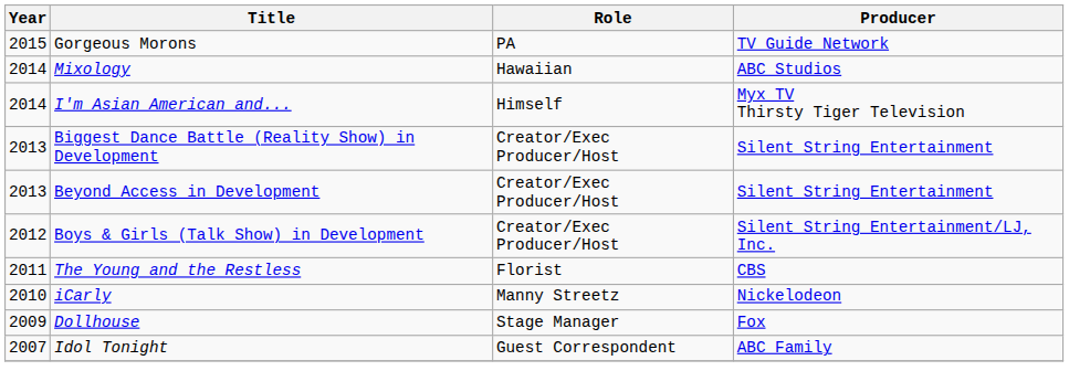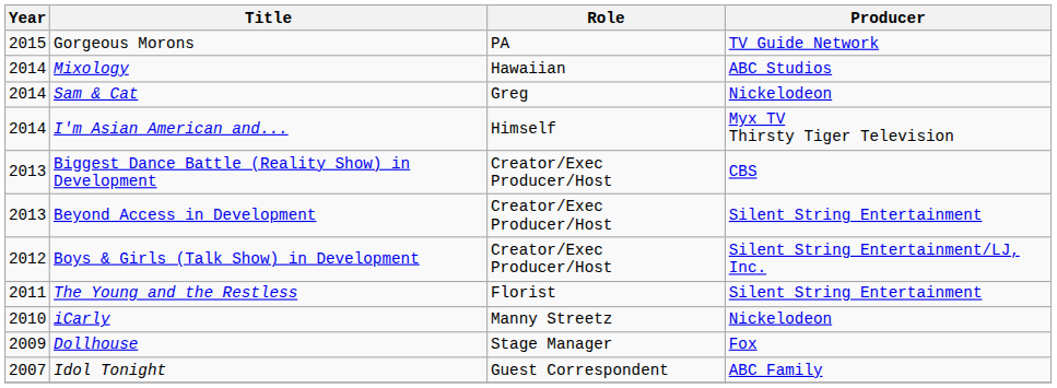 <table class="wikitable">
 <tr>
 <th>Year</th>
 <th>Title</th>
 <th>Role</th>
 <th>Producer</th>
 </tr>
 <tr>
 <td>2015</td>
 <td>Gorgeous Morons</td>
 <td>PA</td>
 <td><a href='#'>TV Guide Network</a></td>
 </tr>
 <tr>
 <td>2014</td>
 <td><em><a href='#'>Mixology</a></em></td>
 <td>Hawaiian</td>
 <td><a href='#'>ABC Studios</a></td>
 </tr>
 <tr>
 <td>2014</td>
+<td><em><a href='#'>Sam & Cat</a></em></td>
+<td>Greg</td>
+<td><a href='#'>Nickelodeon</a></td>
+</tr>
+<tr>
+<td>2014</td>
 <td><em><a href='#'>I'm Asian American and...</a></em></td>
 <td>Himself</td>
 <td><a href='#'>Myx TV</a> <br>Thirsty Tiger Television</td>
 </tr>
 <tr>
 <td>2013</td>
 <td><a href='#'>Biggest Dance Battle (Reality Show) in Development</a></td>
 <td>Creator/Exec Producer/Host</td>
-<td><a href='#'>Silent String Entertainment</a></td>
+<td><a href='#'>CBS</a></td>
 </tr>
 <tr>
 <td>2013</td>
 <td><a href='#'>Beyond Access in Development</a></td>
 <td>Creator/Exec Producer/Host</td>
 <td><a href='#'>Silent String Entertainment</a></td>
 </tr>
 <tr>
 <td>2012</td>
 <td><a href='#'>Boys & Girls (Talk Show) in Development</a></td>
 <td>Creator/Exec Producer/Host</td>
 <td><a href='#'>Silent String Entertainment/LJ, Inc.</a></td>
 </tr>
 <tr>
 <td>2011</td>
 <td><em><a href='#'>The Young and the Restless</a></em></td>
 <td>Florist</td>
-<td><a href='#'>CBS</a></td>
+<td><a href='#'>Silent String Entertainment</a></td>
 </tr>
 <tr>
 <td>2010</td>
 <td><em><a href='#'>iCarly</a></em></td>
 <td>Manny Streetz</td>
 <td><a href='#'>Nickelodeon</a></td>
 </tr>
 <tr>
 <td>2009</td>
 <td><em><a href='#'>Dollhouse</a></em></td>
 <td>Stage Manager</td>
 <td><a href='#'>Fox</a></td>
 </tr>
 <tr>
 <td>2007</td>
 <td><em>Idol Tonight</em></td>
 <td>Guest Correspondent</td>
 <td><a href='#'>ABC Family</a></td>
 </tr>
 <tr>
 </tr>
 </table>
